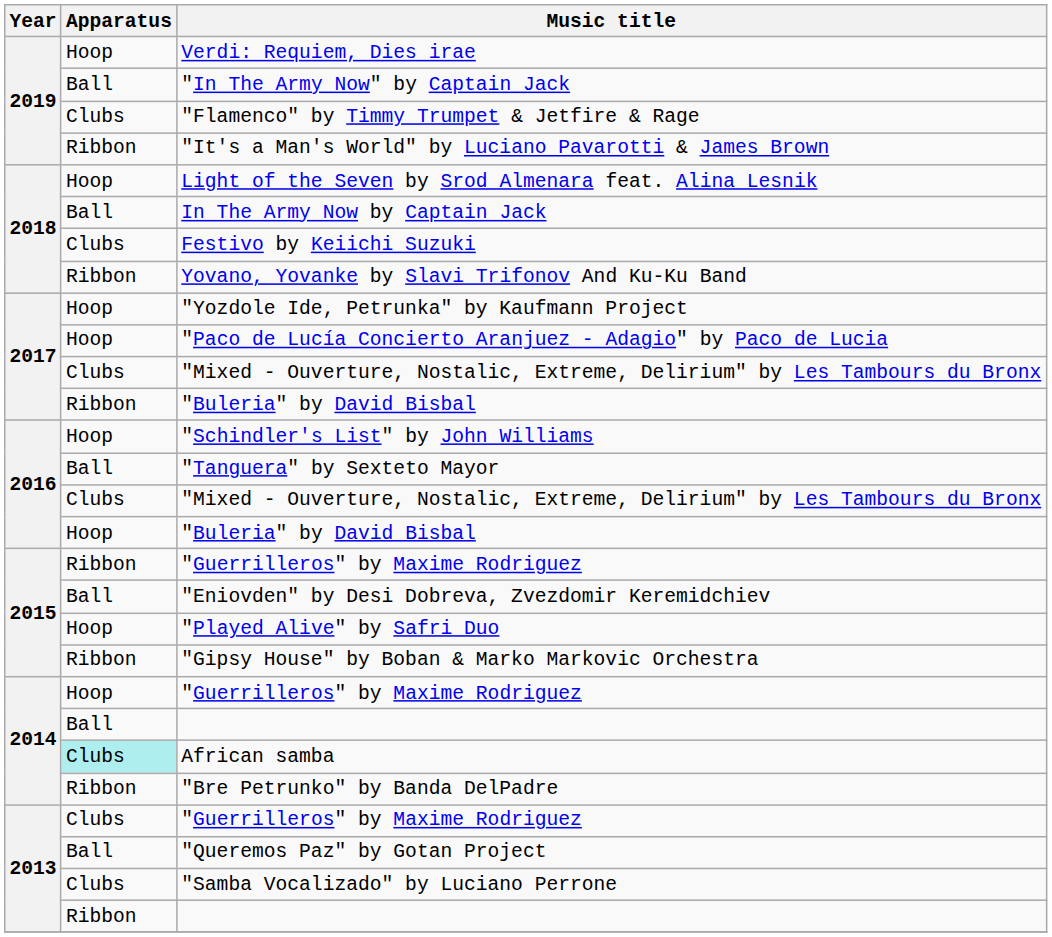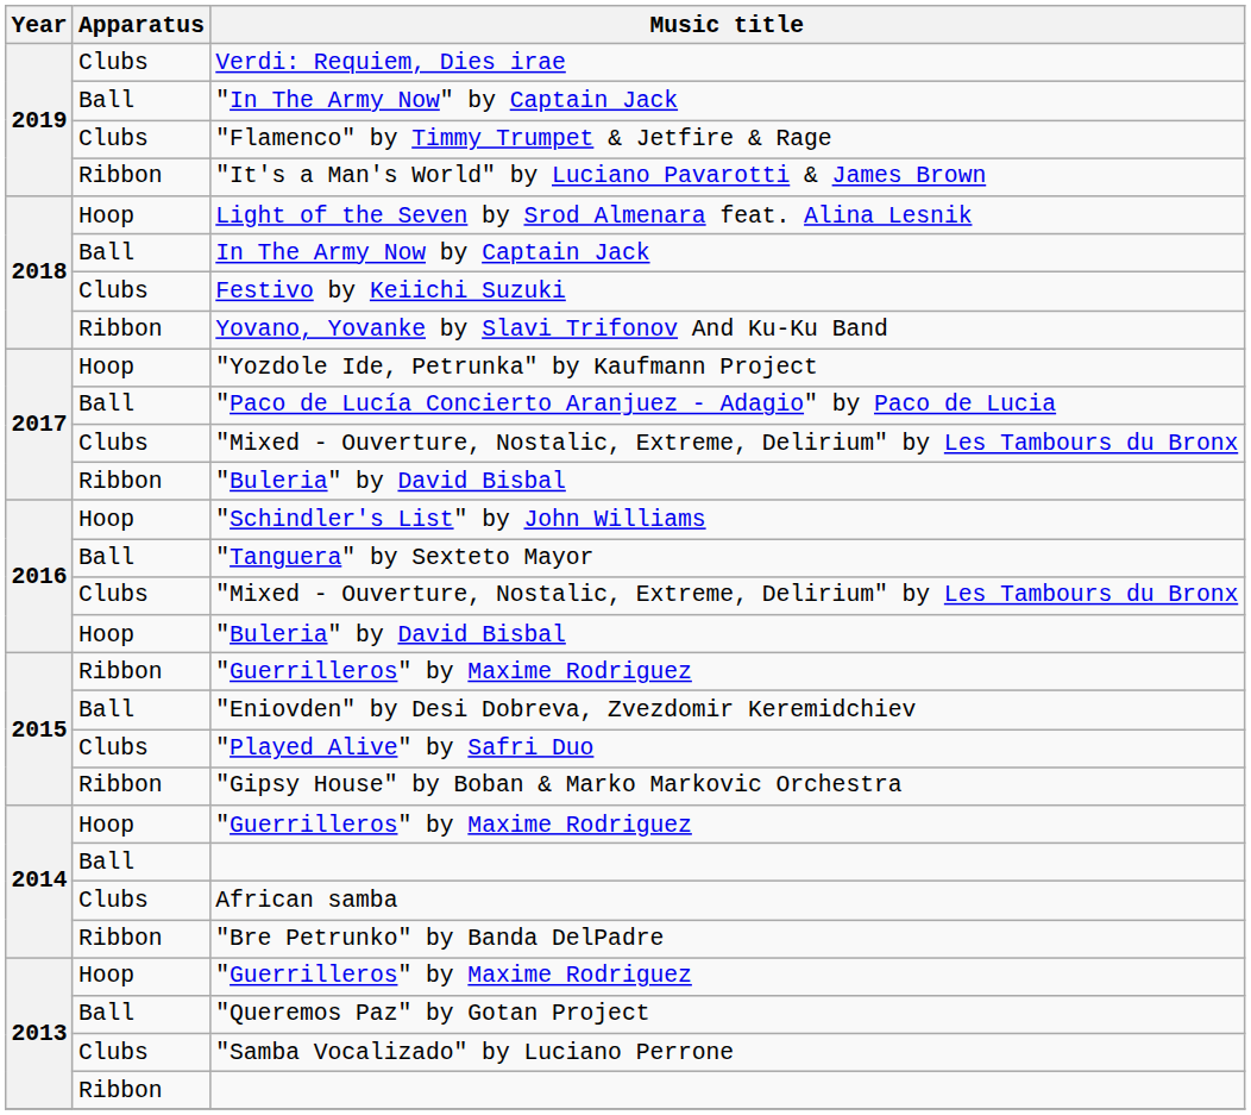 <table class="wikitable plainrowheaders">
 <tr>
 <th scope=col>Year</th>
 <th scope=col>Apparatus</th>
 <th scope=col>Music title </th>
 </tr>
 <tr>
 <th scope=row rowspan=4>2019</th>
-<td>Hoop</td>
+<td>Clubs</td>
 <td><a href='#'>Verdi: Requiem, Dies irae</a></td>
 </tr>
 <tr>
 <td>Ball</td>
 <td>"<a href='#'>In The Army Now</a>" by <a href='#'>Captain Jack</a></td>
 </tr>
 <tr>
 <td>Clubs</td>
 <td>"Flamenco"  by <a href='#'>Timmy Trumpet</a> & Jetfire & Rage</td>
 </tr>
 <tr>
 <td>Ribbon</td>
 <td>"It's a Man's World" by <a href='#'>Luciano Pavarotti</a> & <a href='#'>James Brown</a></td>
 </tr>
 <tr>
 <th scope=row rowspan=4>2018</th>
 <td>Hoop</td>
 <td><a href='#'>Light of the Seven</a> by <a href='#'>Srod Almenara</a> feat. <a href='#'>Alina Lesnik</a></td>
 </tr>
 <tr>
 <td>Ball</td>
 <td><a href='#'>In The Army Now</a> by <a href='#'>Captain Jack</a></td>
 </tr>
 <tr>
 <td>Clubs</td>
 <td><a href='#'>Festivo</a> by <a href='#'>Keiichi Suzuki</a></td>
 </tr>
 <tr>
 <td>Ribbon</td>
 <td><a href='#'>Yovano, Yovanke</a> by <a href='#'>Slavi Trifonov</a> And Ku-Ku Band</td>
 </tr>
 <tr>
 <th scope=row rowspan=4>2017</th>
 <td>Hoop</td>
 <td>"Yozdole Ide, Petrunka" by  Kaufmann Project</td>
 </tr>
 <tr>
-<td>Hoop</td>
+<td>Ball</td>
 <td>"<a href='#'>Paco de Lucía Concierto Aranjuez - Adagio</a>" by <a href='#'>Paco de Lucia</a></td>
 </tr>
 <tr>
 <td>Clubs</td>
 <td>"Mixed - Ouverture, Nostalic, Extreme, Delirium"  by <a href='#'>Les Tambours du Bronx</a></td>
 </tr>
 <tr>
 <td>Ribbon</td>
 <td>"<a href='#'>Buleria</a>" by <a href='#'>David Bisbal</a></td>
 </tr>
 <tr>
 <th scope=row rowspan=4>2016</th>
 <td>Hoop</td>
 <td>"<a href='#'>Schindler's List</a>" by <a href='#'>John Williams</a></td>
 </tr>
 <tr>
 <td>Ball</td>
 <td>"<a href='#'>Tanguera</a>" by Sexteto Mayor</td>
 </tr>
 <tr>
 <td>Clubs</td>
 <td>"Mixed - Ouverture, Nostalic, Extreme, Delirium"  by <a href='#'>Les Tambours du Bronx</a></td>
 </tr>
 <tr>
 <td>Hoop</td>
 <td>"<a href='#'>Buleria</a>" by <a href='#'>David Bisbal</a></td>
 </tr>
 <tr>
 <th scope=row rowspan=4>2015</th>
 <td>Ribbon</td>
 <td>"<a href='#'>Guerrilleros</a>" by <a href='#'>Maxime Rodriguez</a></td>
 </tr>
 <tr>
 <td>Ball</td>
 <td>"Eniovden" by Desi Dobreva, Zvezdomir Keremidchiev</td>
 </tr>
 <tr>
-<td>Hoop</td>
+<td>Clubs</td>
 <td>"<a href='#'>Played Alive</a>" by <a href='#'>Safri Duo</a></td>
 </tr>
 <tr>
 <td>Ribbon</td>
 <td>"Gipsy House" by Boban & Marko Markovic Orchestra</td>
 </tr>
 <tr>
 <th scope=row rowspan=4>2014</th>
 <td>Hoop</td>
 <td>"<a href='#'>Guerrilleros</a>" by <a href='#'>Maxime Rodriguez</a></td>
 </tr>
 <tr>
 <td>Ball</td>
 <td></td>
 </tr>
 <tr>
-<td style="background: paleturquoise;">Clubs</td>
+<td>Clubs</td>
 <td>African samba</td>
 </tr>
 <tr>
 <td>Ribbon</td>
 <td>"Bre Petrunko" by Banda DelPadre</td>
 </tr>
 <tr>
 <th scope=row rowspan=4>2013</th>
-<td>Clubs</td>
+<td>Hoop</td>
 <td>"<a href='#'>Guerrilleros</a>" by <a href='#'>Maxime Rodriguez</a></td>
 </tr>
 <tr>
 <td>Ball</td>
 <td>"Queremos Paz" by Gotan Project</td>
 </tr>
 <tr>
 <td>Clubs</td>
 <td>"Samba Vocalizado" by Luciano Perrone</td>
 </tr>
 <tr>
 <td>Ribbon</td>
 <td></td>
 </tr>
 <tr>
 </tr>
 </table>
